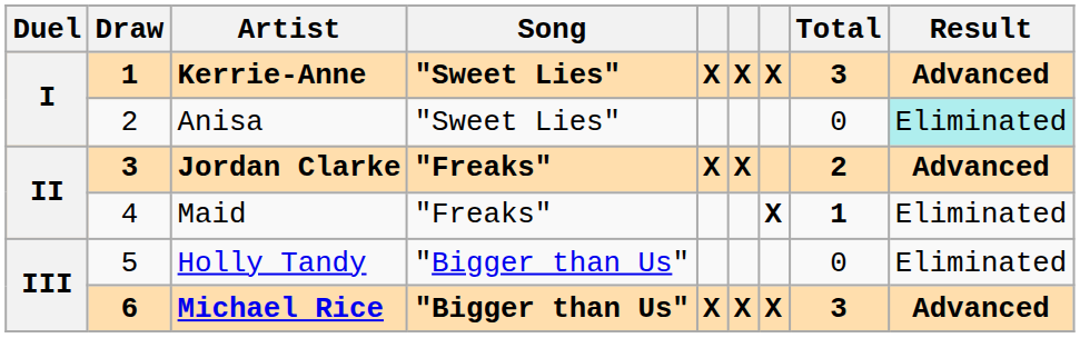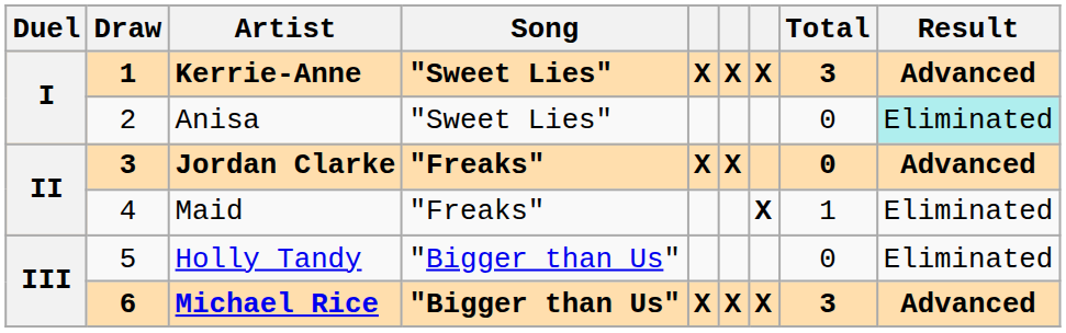 <table class="sortable wikitable" style="margin: 1em auto 1em auto; text-align:center;">
 <tr>
 <th>Duel</th>
 <th>Draw</th>
 <th>Artist</th>
 <th>Song</th>
 <th class="unsortable"><small></small></th>
 <th class="unsortable"><small></small></th>
 <th class="unsortable"><small></small></th>
 <th>Total</th>
 <th>Result</th>
 </tr>
 <tr style="background:navajowhite;">
 <th rowspan="2">I</th>
 <td><strong>1</strong></td>
 <td style="text-align:left;"><strong>Kerrie-Anne</strong></td>
 <td style="text-align:left;"><strong>"Sweet Lies"</strong></td>
 <td><strong>X</strong></td>
 <td><strong>X</strong></td>
 <td><strong>X</strong></td>
 <td><strong>3</strong></td>
 <td><strong>Advanced</strong></td>
 </tr>
 <tr>
 <td>2</td>
 <td style="text-align:left;">Anisa</td>
 <td style="text-align:left;">"Sweet Lies"</td>
 <td></td>
 <td></td>
 <td></td>
 <td>0</td>
 <td style="background: paleturquoise;">Eliminated</td>
 </tr>
 <tr style="background:navajowhite;">
 <th rowspan="2">II</th>
 <td><strong>3</strong></td>
 <td style="text-align:left;"><strong>Jordan Clarke</strong></td>
 <td style="text-align:left;"><strong>"Freaks"</strong></td>
 <td><strong>X</strong></td>
 <td><strong>X</strong></td>
 <td></td>
-<td><strong>2</strong></td>
+<td><strong>0</strong></td>
 <td><strong>Advanced</strong></td>
 </tr>
 <tr>
 <td>4</td>
 <td style="text-align:left;">Maid</td>
 <td style="text-align:left;">"Freaks"</td>
 <td></td>
 <td></td>
 <td><strong>X</strong></td>
-<td><strong>1</strong></td>
+<td>1</td>
 <td>Eliminated</td>
 </tr>
 <tr>
 <th rowspan="2">III</th>
 <td>5</td>
 <td style="text-align:left;"><a href='#'>Holly Tandy</a></td>
 <td style="text-align:left;">"<a href='#'>Bigger than Us</a>"</td>
 <td></td>
 <td></td>
 <td></td>
 <td>0</td>
 <td>Eliminated</td>
 </tr>
 <tr style="background:navajowhite;">
 <td><strong>6</strong></td>
 <td style="text-align:left;"><strong><a href='#'>Michael Rice</a></strong></td>
 <td style="text-align:left;"><strong>"Bigger than Us"</strong></td>
 <td><strong>X</strong></td>
 <td><strong>X</strong></td>
 <td><strong>X</strong></td>
 <td><strong>3</strong></td>
 <td><strong>Advanced</strong></td>
 </tr>
 </table>
